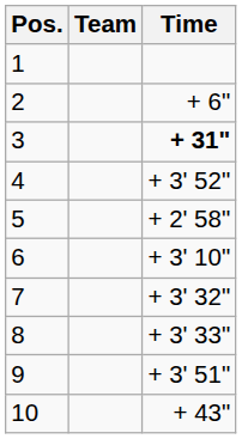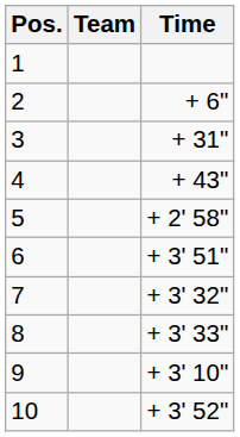 <table class="wikitable">
 <tr>
 <th>Pos.</th>
 <th>Team</th>
 <th>Time</th>
 </tr>
 <tr>
 <td>1</td>
 <td></td>
 <td align=right></td>
 </tr>
 <tr>
 <td>2</td>
 <td></td>
 <td align=right>+ 6"</td>
 </tr>
 <tr>
 <td>3</td>
 <td></td>
-<td align=right><strong>+ 31"</strong></td>
+<td align=right>+ 31"</td>
 </tr>
 <tr>
 <td>4</td>
 <td></td>
-<td align=right>+ 3' 52"</td>
+<td align=right>+ 43"</td>
 </tr>
 <tr>
 <td>5</td>
 <td></td>
 <td align=right>+ 2' 58"</td>
 </tr>
 <tr>
 <td>6</td>
 <td></td>
-<td align=right>+ 3' 10"</td>
+<td align=right>+ 3' 51"</td>
 </tr>
 <tr>
 <td>7</td>
 <td></td>
 <td align=right>+ 3' 32"</td>
 </tr>
 <tr>
 <td>8</td>
 <td></td>
 <td align=right>+ 3' 33"</td>
 </tr>
 <tr>
 <td>9</td>
 <td></td>
-<td align=right>+ 3' 51"</td>
+<td align=right>+ 3' 10"</td>
 </tr>
 <tr>
 <td>10</td>
 <td></td>
-<td align=right>+ 43"</td>
+<td align=right>+ 3' 52"</td>
 </tr>
 </table>
